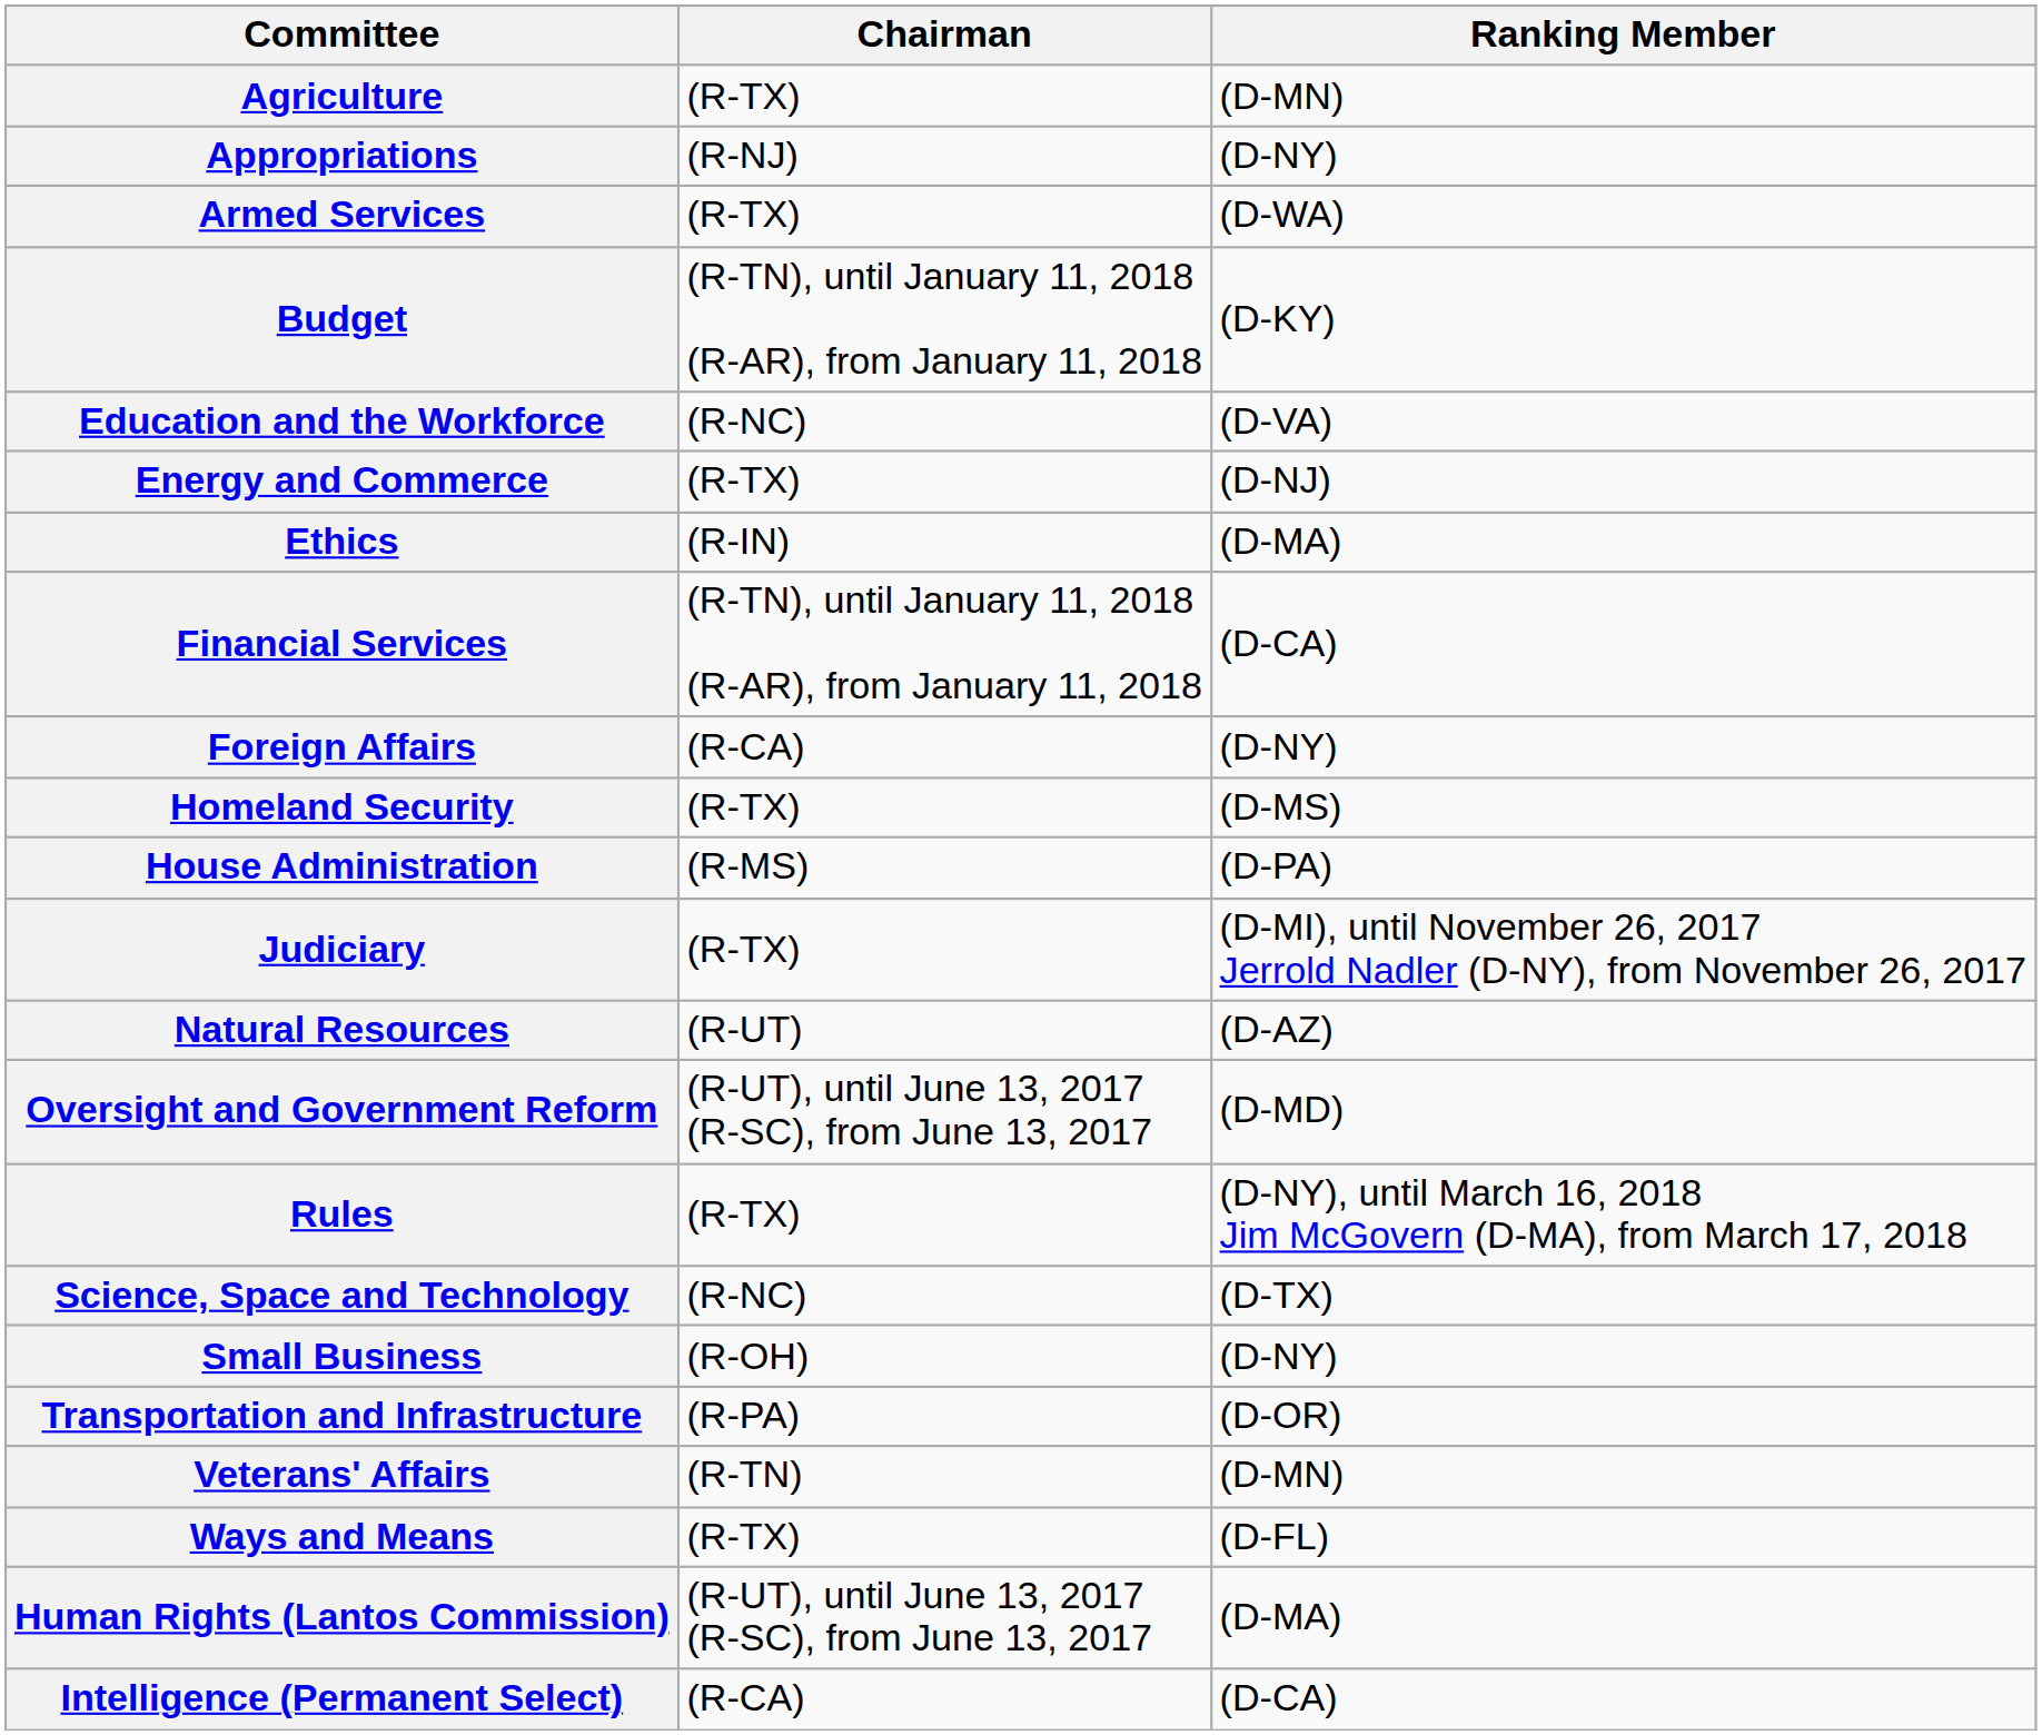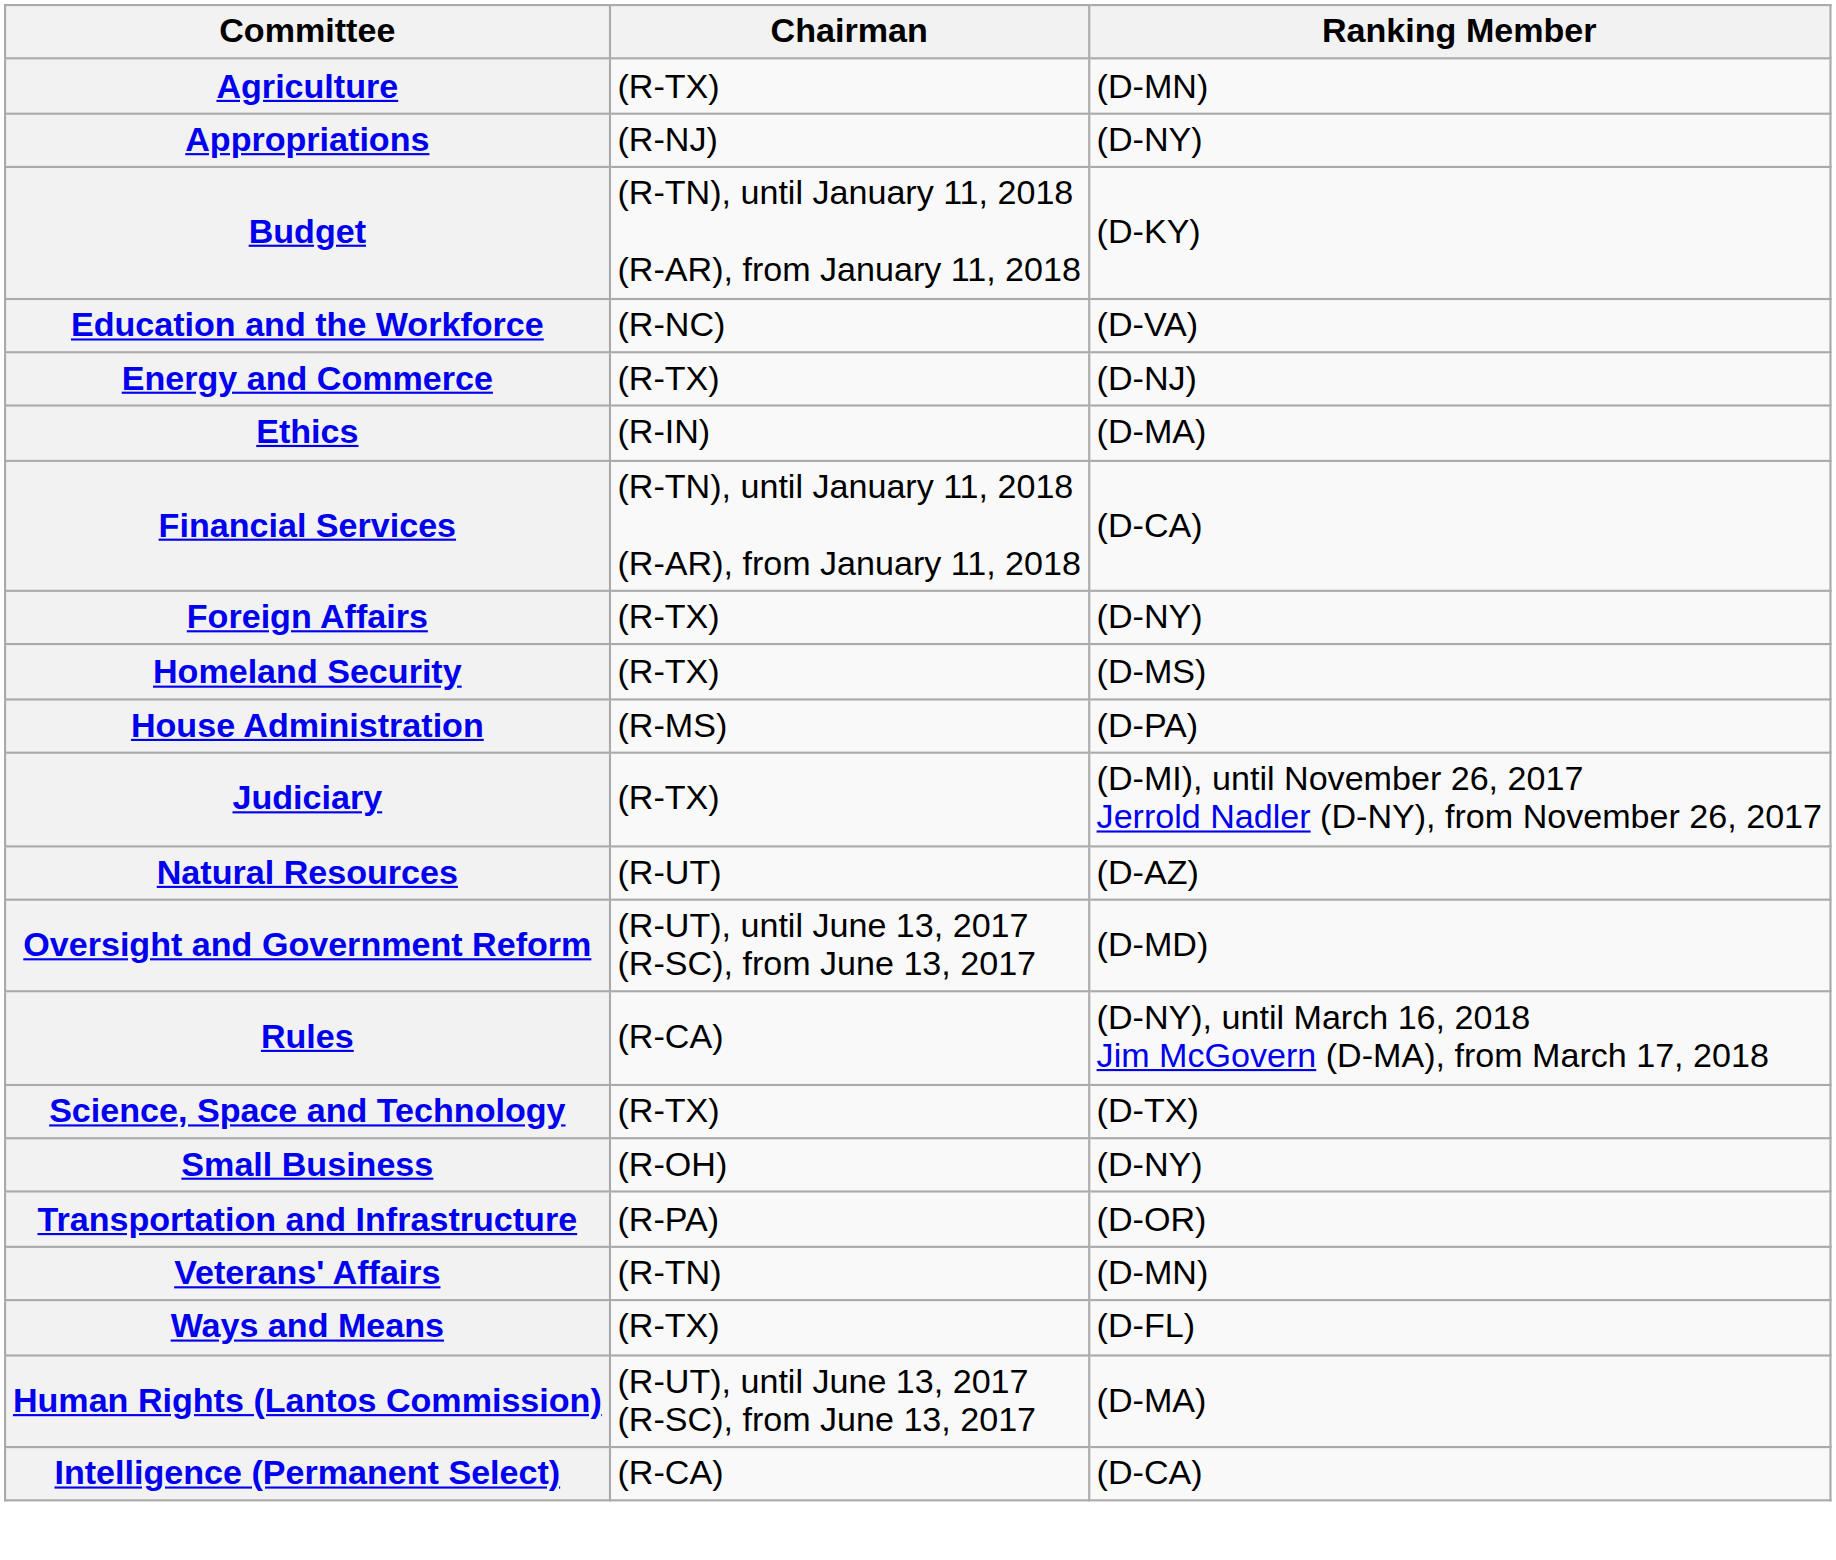 <table class="wikitable sortable plainrowheaders">
 <tr>
 <th>Committee</th>
 <th>Chairman</th>
 <th>Ranking Member</th>
 </tr>
 <tr>
 <th><a href='#'>Agriculture</a></th>
 <td> (R-TX)</td>
 <td> (D-MN)</td>
 </tr>
 <tr>
 <th><a href='#'>Appropriations</a></th>
 <td> (R-NJ)</td>
 <td> (D-NY)</td>
-</tr>
-<tr>
-<th><a href='#'>Armed Services</a></th>
-<td> (R-TX)</td>
-<td> (D-WA)</td>
 </tr>
 <tr>
 <th><a href='#'>Budget</a></th>
 <td> (R-TN), until January 11, 2018<br><br> (R-AR), from January 11, 2018</td>
 <td> (D-KY)</td>
 </tr>
 <tr>
 <th><a href='#'>Education and the Workforce</a></th>
 <td> (R-NC)</td>
 <td> (D-VA)</td>
 </tr>
 <tr>
 <th><a href='#'>Energy and Commerce</a></th>
 <td> (R-TX)</td>
 <td> (D-NJ)</td>
 </tr>
 <tr>
 <th><a href='#'>Ethics</a></th>
 <td> (R-IN)</td>
 <td> (D-MA)</td>
 </tr>
 <tr>
 <th><a href='#'>Financial Services</a></th>
 <td> (R-TN), until January 11, 2018<br><br> (R-AR), from January 11, 2018</td>
 <td> (D-CA)</td>
 </tr>
 <tr>
 <th><a href='#'>Foreign Affairs</a></th>
-<td> (R-CA)</td>
+<td> (R-TX)</td>
 <td> (D-NY)</td>
 </tr>
 <tr>
 <th><a href='#'>Homeland Security</a></th>
 <td> (R-TX)</td>
 <td> (D-MS)</td>
 </tr>
 <tr>
 <th><a href='#'>House Administration</a></th>
 <td> (R-MS)</td>
 <td> (D-PA)</td>
 </tr>
 <tr>
 <th><a href='#'>Judiciary</a></th>
 <td> (R-TX)</td>
 <td> (D-MI), until November 26, 2017<br><a href='#'>Jerrold Nadler</a> (D-NY), from November 26, 2017<br></td>
 </tr>
 <tr>
 <th><a href='#'>Natural Resources</a></th>
 <td> (R-UT)</td>
 <td> (D-AZ)</td>
 </tr>
 <tr>
 <th><a href='#'>Oversight and Government Reform</a></th>
 <td> (R-UT), until June 13, 2017<br> (R-SC), from June 13, 2017</td>
 <td> (D-MD)</td>
 </tr>
 <tr>
 <th><a href='#'>Rules</a></th>
-<td> (R-TX)</td>
+<td> (R-CA)</td>
 <td> (D-NY), until March 16, 2018<br><a href='#'>Jim McGovern</a> (D-MA), from March 17, 2018<br></td>
 </tr>
 <tr>
 <th><a href='#'>Science, Space and Technology</a></th>
-<td> (R-NC)</td>
+<td> (R-TX)</td>
 <td> (D-TX)</td>
 </tr>
 <tr>
 <th><a href='#'>Small Business</a></th>
 <td> (R-OH)</td>
 <td> (D-NY)</td>
 </tr>
 <tr>
 <th><a href='#'>Transportation and Infrastructure</a></th>
 <td> (R-PA)</td>
 <td> (D-OR)</td>
 </tr>
 <tr>
 <th><a href='#'>Veterans' Affairs</a></th>
 <td> (R-TN)</td>
 <td> (D-MN)</td>
 </tr>
 <tr>
 <th><a href='#'>Ways and Means</a></th>
 <td> (R-TX)</td>
 <td> (D-FL)</td>
 </tr>
 <tr>
 <th><a href='#'>Human Rights (Lantos Commission)</a></th>
 <td> (R-UT), until June 13, 2017<br> (R-SC), from June 13, 2017</td>
 <td> (D-MA)</td>
 </tr>
 <tr>
 <th><a href='#'>Intelligence (Permanent Select)</a></th>
 <td> (R-CA)</td>
 <td> (D-CA)</td>
 </tr>
 </table>
